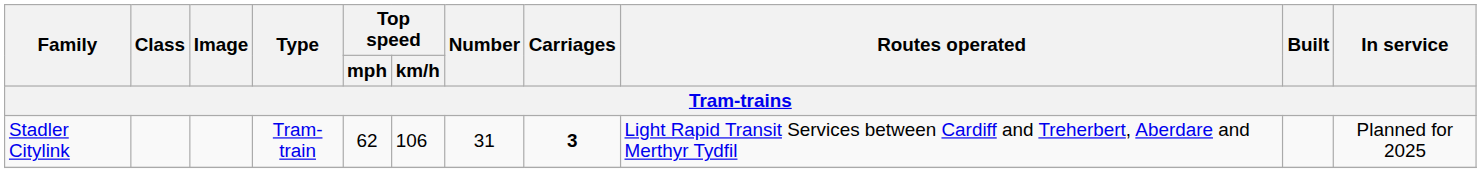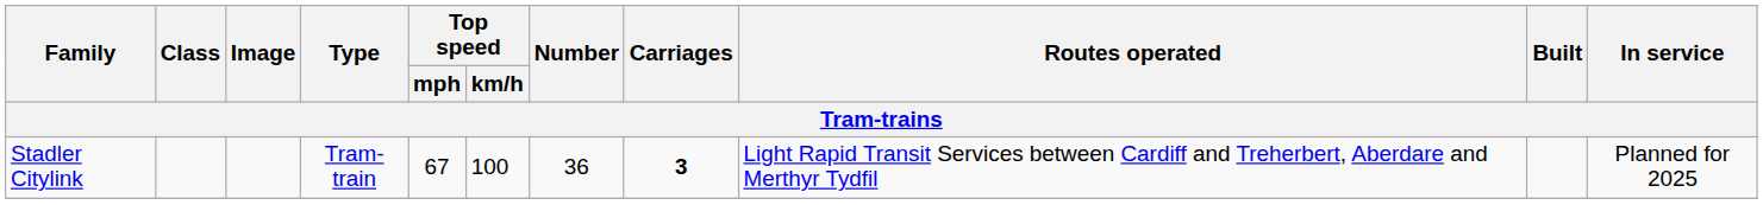 <table class="wikitable">
 <tr style="background:#f9f9f9;">
 <th rowspan="2">Family</th>
 <th rowspan="2">Class</th>
 <th rowspan="2">Image</th>
 <th rowspan="2">Type</th>
 <th colspan="2">Top speed</th>
 <th rowspan="2">Number</th>
 <th rowspan="2">Carriages</th>
 <th rowspan="2">Routes operated</th>
 <th rowspan="2">Built</th>
 <th rowspan="2">In service</th>
 </tr>
 <tr style="background:#f9f9f9;">
 <th>mph</th>
 <th>km/h</th>
 </tr>
 <tr>
 <th colspan="11"><a href='#'>Tram-trains</a></th>
 </tr>
 <tr>
 <td><a href='#'>Stadler Citylink</a></td>
 <td></td>
 <td></td>
 <td align="center"><a href='#'>Tram-train</a></td>
-<td align="center">62</td>
-<td>106</td>
-<td align="center">31</td>
+<td align="center">67</td>
+<td>100</td>
+<td align="center">36</td>
 <td align="center"><strong>3</strong></td>
 <td><a href='#'>Light Rapid Transit</a> Services between <a href='#'>Cardiff</a> and <a href='#'>Treherbert</a>, <a href='#'>Aberdare</a> and <a href='#'>Merthyr Tydfil</a></td>
 <td align="center"></td>
 <td align="center">Planned for 2025</td>
 </tr>
 <tr>
 </tr>
 </table>
